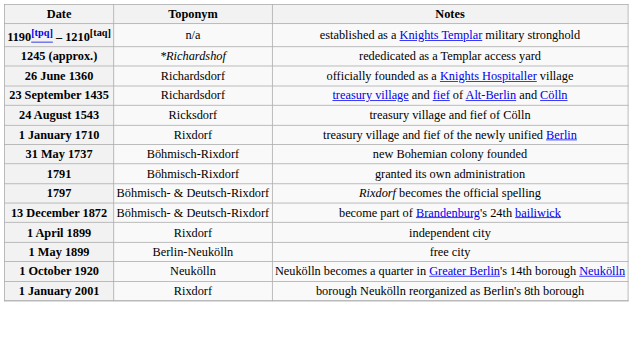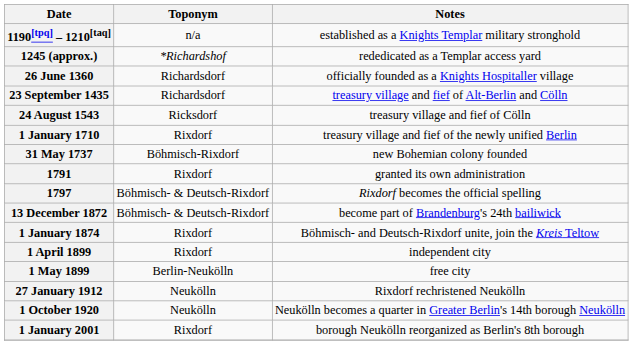 <table class="wikitable" style="text-align:center;">
 <tr>
 <th>Date</th>
 <th>Toponym</th>
 <th>Notes</th>
 </tr>
 <tr>
 <th>1190<a href='#'><sup>[tpq]</sup></a> – 1210<sup>[taq]</sup></th>
 <td>n/a</td>
 <td>established as a <a href='#'>Knights Templar</a> military stronghold</td>
 </tr>
 <tr>
 <th>1245 (approx.)</th>
 <td><em>*Richardshof</em></td>
 <td>rededicated as a Templar access yard</td>
 </tr>
 <tr>
 <th>26 June 1360</th>
 <td>Richardsdorf</td>
 <td>officially founded as a <a href='#'>Knights Hospitaller</a> village</td>
 </tr>
 <tr>
 <th>23 September 1435</th>
 <td>Richardsdorf</td>
 <td><a href='#'>treasury village</a> and <a href='#'>fief</a> of <a href='#'>Alt-Berlin</a> and <a href='#'>Cölln</a></td>
 </tr>
 <tr>
 <th>24 August 1543</th>
 <td>Ricksdorf</td>
 <td>treasury village and fief of Cölln</td>
 </tr>
 <tr>
 <th>1 January 1710</th>
 <td>Rixdorf</td>
 <td>treasury village and fief of the newly unified <a href='#'>Berlin</a></td>
 </tr>
 <tr>
 <th>31 May 1737</th>
 <td>Böhmisch-Rixdorf</td>
 <td>new Bohemian colony founded</td>
 </tr>
 <tr>
 <th>1791</th>
-<td>Böhmisch-Rixdorf</td>
+<td>Rixdorf</td>
 <td>granted its own administration</td>
 </tr>
 <tr>
 <th>1797</th>
 <td>Böhmisch- & Deutsch-Rixdorf</td>
 <td><em>Rixdorf</em> becomes the official spelling</td>
 </tr>
 <tr>
 <th>13 December 1872</th>
 <td>Böhmisch- & Deutsch-Rixdorf</td>
 <td>become part of <a href='#'>Brandenburg</a>'s 24th <a href='#'>bailiwick</a></td>
 </tr>
 <tr>
+<th>1 January 1874</th>
+<td>Rixdorf</td>
+<td>Böhmisch- and Deutsch-Rixdorf unite, join the <a href='#'><em>Kreis</em> Teltow</a></td>
+</tr>
+<tr>
 <th>1 April 1899</th>
 <td>Rixdorf</td>
 <td>independent city</td>
 </tr>
 <tr>
 <th>1 May 1899</th>
 <td>Berlin-Neukölln</td>
 <td>free city</td>
+</tr>
+<tr>
+<th>27 January 1912</th>
+<td>Neukölln</td>
+<td>Rixdorf rechristened Neukölln</td>
 </tr>
 <tr>
 <th>1 October 1920</th>
 <td>Neukölln</td>
 <td>Neukölln becomes a quarter in <a href='#'>Greater Berlin</a>'s 14th borough <a href='#'>Neukölln</a></td>
 </tr>
 <tr>
 <th>1 January 2001</th>
 <td>Rixdorf</td>
 <td>borough Neukölln reorganized as Berlin's 8th borough</td>
 </tr>
 <tr>
 </tr>
 </table>
